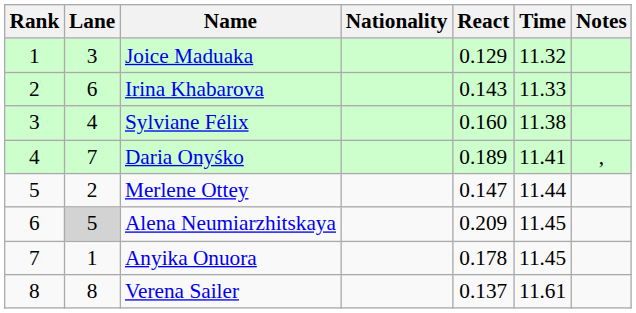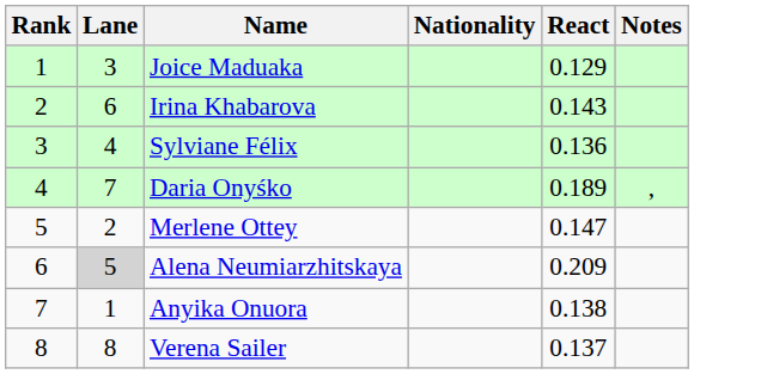 <table class="wikitable sortable" style="text-align:center">
 <tr>
 <th>Rank</th>
 <th>Lane</th>
 <th>Name</th>
 <th>Nationality</th>
 <th>React</th>
-<th>Time</th>
 <th>Notes</th>
 </tr>
 <tr bgcolor=ccffcc>
 <td>1</td>
 <td>3</td>
 <td align="left"><a href='#'>Joice Maduaka</a></td>
 <td align=left></td>
 <td>0.129</td>
-<td>11.32</td>
 <td></td>
 </tr>
 <tr bgcolor=ccffcc>
 <td>2</td>
 <td>6</td>
 <td align="left"><a href='#'>Irina Khabarova</a></td>
 <td align=left></td>
 <td>0.143</td>
-<td>11.33</td>
 <td></td>
 </tr>
 <tr bgcolor=ccffcc>
 <td>3</td>
 <td>4</td>
 <td align="left"><a href='#'>Sylviane Félix</a></td>
 <td align=left></td>
-<td>0.160</td>
-<td>11.38</td>
+<td>0.136</td>
 <td></td>
 </tr>
 <tr bgcolor=ccffcc>
 <td>4</td>
 <td>7</td>
 <td align="left"><a href='#'>Daria Onyśko</a></td>
 <td align=left></td>
 <td>0.189</td>
-<td>11.41</td>
 <td>, </td>
 </tr>
 <tr>
 <td>5</td>
 <td>2</td>
 <td align="left"><a href='#'>Merlene Ottey</a></td>
 <td align=left></td>
 <td>0.147</td>
-<td>11.44</td>
 <td></td>
 </tr>
 <tr>
 <td>6</td>
 <td style="background: lightgrey;">5</td>
 <td align="left"><a href='#'>Alena Neumiarzhitskaya</a></td>
 <td align=left></td>
 <td>0.209</td>
-<td>11.45</td>
 <td></td>
 </tr>
 <tr>
 <td>7</td>
 <td>1</td>
 <td align="left"><a href='#'>Anyika Onuora</a></td>
 <td align=left></td>
-<td>0.178</td>
-<td>11.45</td>
+<td>0.138</td>
 <td></td>
 </tr>
 <tr>
 <td>8</td>
 <td>8</td>
 <td align="left"><a href='#'>Verena Sailer</a></td>
 <td align=left></td>
 <td>0.137</td>
-<td>11.61</td>
 <td></td>
 </tr>
 </table>
